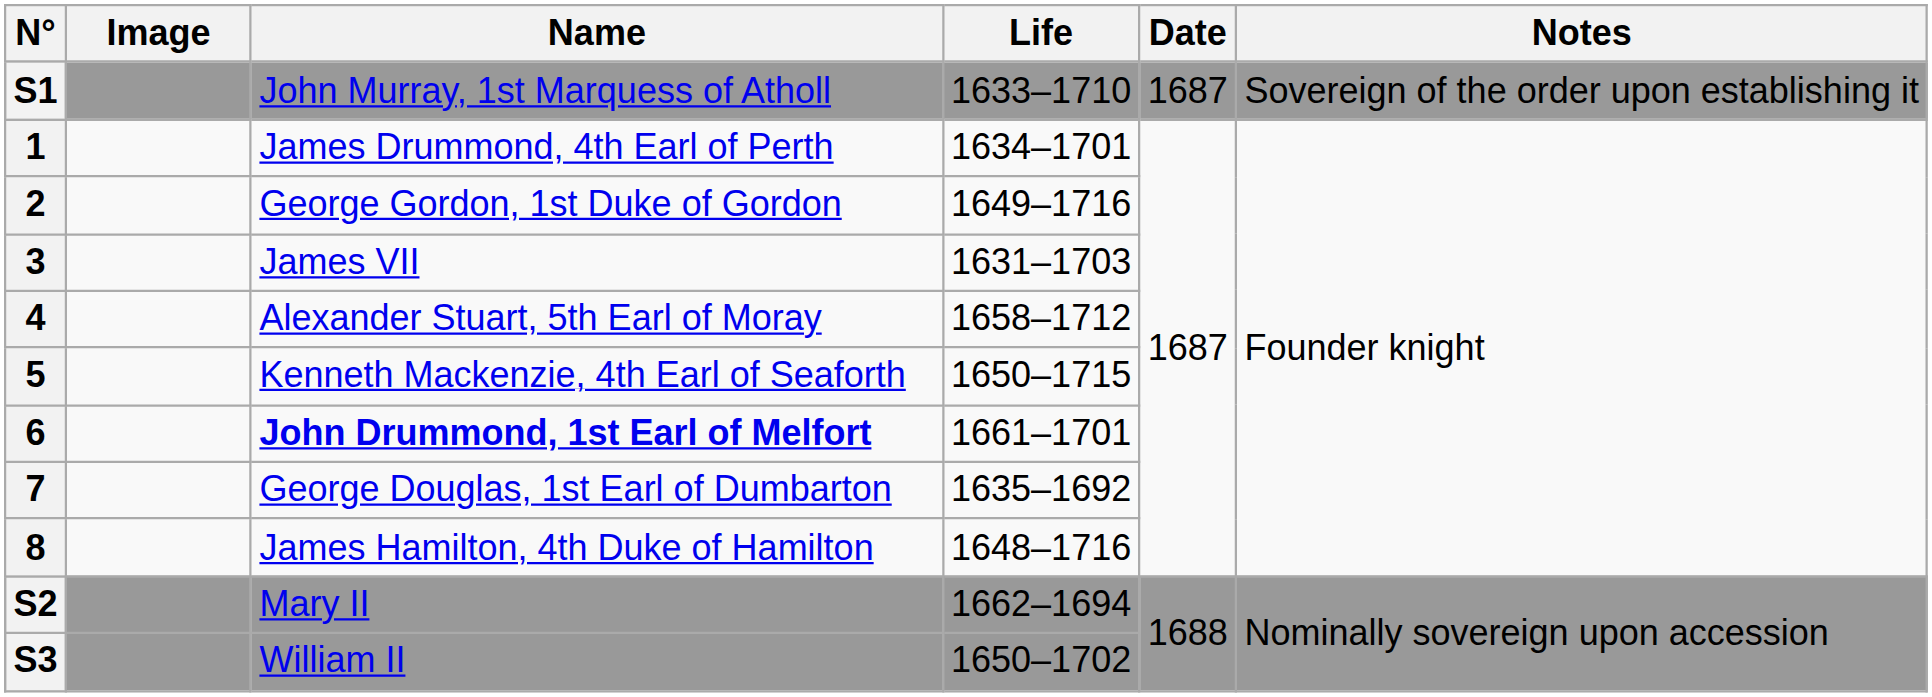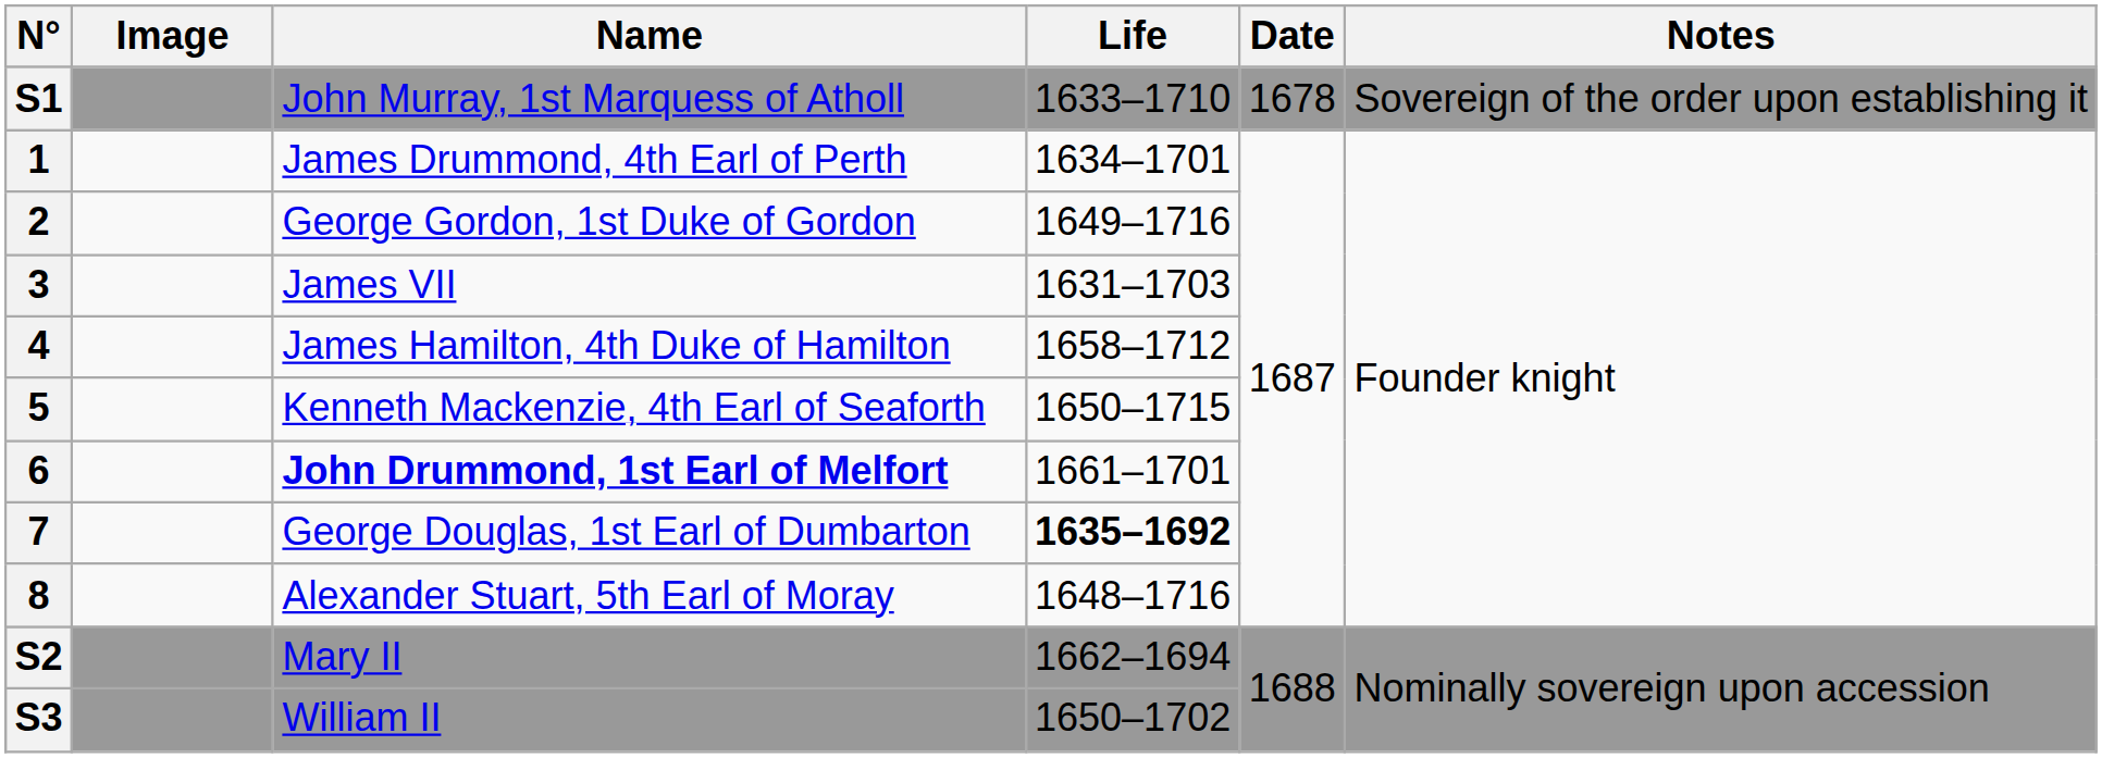 <table class="wikitable">
 <tr>
 <th>N°</th>
 <th style="width: 75px;">Image</th>
 <th style="width: 300px;">Name</th>
 <th>Life</th>
 <th>Date</th>
 <th>Notes</th>
 </tr>
 <tr bgcolor="#999999">
 <th>S1</th>
 <td></td>
 <td><a href='#'>John Murray, 1st Marquess of Atholl</a></td>
 <td>1633–1710</td>
-<td>1687</td>
+<td>1678</td>
 <td>Sovereign of the order upon establishing it</td>
 </tr>
 <tr>
 <th>1</th>
 <td></td>
 <td><a href='#'>James Drummond, 4th Earl of Perth</a></td>
 <td>1634–1701</td>
 <td rowspan=8>1687</td>
 <td rowspan=8>Founder knight</td>
 </tr>
 <tr>
 <th>2</th>
 <td></td>
 <td><a href='#'>George Gordon, 1st Duke of Gordon</a></td>
 <td>1649–1716</td>
 </tr>
 <tr>
 <th>3</th>
 <td></td>
 <td><a href='#'>James VII</a></td>
 <td>1631–1703</td>
 </tr>
 <tr>
 <th>4</th>
 <td></td>
-<td><a href='#'>Alexander Stuart, 5th Earl of Moray</a></td>
+<td><a href='#'>James Hamilton, 4th Duke of Hamilton</a></td>
 <td>1658–1712</td>
 </tr>
 <tr>
 <th>5</th>
 <td></td>
 <td><a href='#'>Kenneth Mackenzie, 4th Earl of Seaforth</a></td>
 <td>1650–1715</td>
 </tr>
 <tr>
 <th>6</th>
 <td></td>
 <td><strong><a href='#'>John Drummond, 1st Earl of Melfort</a></strong></td>
 <td>1661–1701</td>
 </tr>
 <tr>
 <th>7</th>
 <td></td>
 <td><a href='#'>George Douglas, 1st Earl of Dumbarton</a></td>
-<td>1635–1692</td>
+<td><strong>1635–1692</strong></td>
 </tr>
 <tr>
 <th>8</th>
 <td></td>
-<td><a href='#'>James Hamilton, 4th Duke of Hamilton</a></td>
+<td><a href='#'>Alexander Stuart, 5th Earl of Moray</a></td>
 <td>1648–1716</td>
 </tr>
 <tr bgcolor="#999999">
 <th>S2</th>
 <td></td>
 <td><a href='#'>Mary II</a></td>
 <td>1662–1694</td>
 <td rowspan=2>1688</td>
 <td rowspan=2>Nominally sovereign upon accession</td>
 </tr>
 <tr bgcolor="#999999">
 <th>S3</th>
 <td></td>
 <td><a href='#'>William II</a></td>
 <td>1650–1702</td>
 </tr>
 </table>
